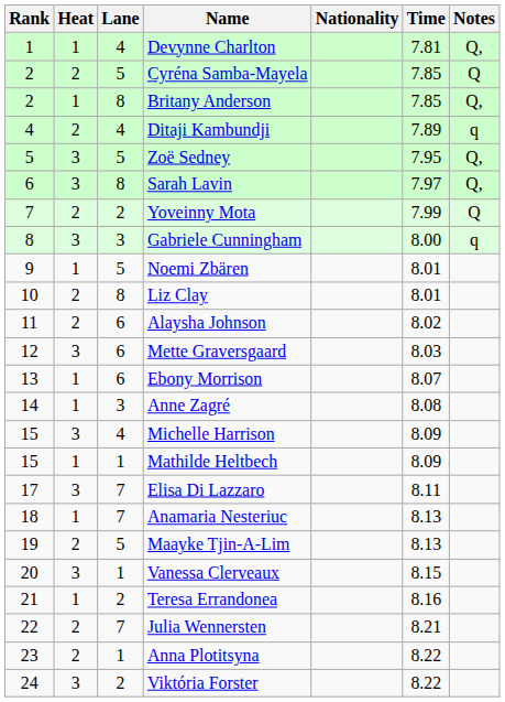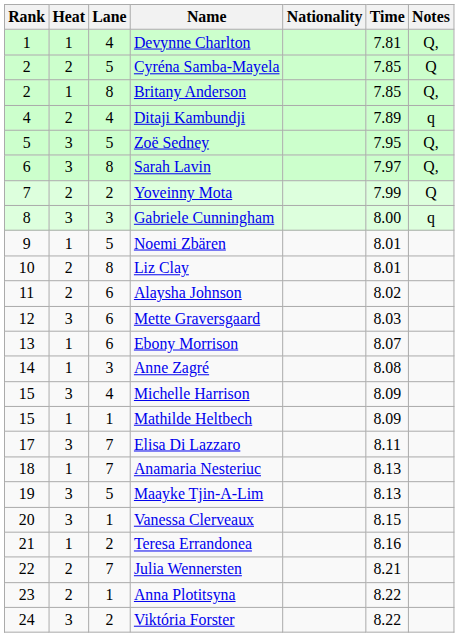 <table class="wikitable sortable" style="text-align:center">
 <tr>
 <th>Rank</th>
 <th>Heat</th>
 <th>Lane</th>
 <th>Name</th>
 <th>Nationality</th>
 <th>Time</th>
 <th>Notes</th>
 </tr>
 <tr bgcolor=ccffcc>
 <td>1</td>
 <td>1</td>
 <td>4</td>
 <td align=left><a href='#'>Devynne Charlton</a></td>
 <td align=left></td>
 <td>7.81</td>
 <td>Q, </td>
 </tr>
 <tr bgcolor=ccffcc>
 <td>2</td>
 <td>2</td>
 <td>5</td>
 <td align=left><a href='#'>Cyréna Samba-Mayela</a></td>
 <td align=left></td>
 <td>7.85</td>
 <td>Q</td>
 </tr>
 <tr bgcolor=ccffcc>
 <td>2</td>
 <td>1</td>
 <td>8</td>
 <td align=left><a href='#'>Britany Anderson</a></td>
 <td align=left></td>
 <td>7.85</td>
 <td>Q, </td>
 </tr>
 <tr bgcolor=ccffcc>
 <td>4</td>
 <td>2</td>
 <td>4</td>
 <td align=left><a href='#'>Ditaji Kambundji</a></td>
 <td align=left></td>
 <td>7.89</td>
 <td>q</td>
 </tr>
 <tr bgcolor=ccffcc>
 <td>5</td>
 <td>3</td>
 <td>5</td>
 <td align=left><a href='#'>Zoë Sedney</a></td>
 <td align=left></td>
 <td>7.95</td>
 <td>Q, </td>
 </tr>
 <tr bgcolor=ccffcc>
 <td>6</td>
 <td>3</td>
 <td>8</td>
 <td align=left><a href='#'>Sarah Lavin</a></td>
 <td align=left></td>
 <td>7.97</td>
 <td>Q, </td>
 </tr>
 <tr bgcolor=ddffdd>
 <td>7</td>
 <td>2</td>
 <td>2</td>
 <td align=left><a href='#'>Yoveinny Mota</a></td>
 <td align=left></td>
 <td>7.99</td>
 <td>Q</td>
 </tr>
 <tr bgcolor=ddffdd>
 <td>8</td>
 <td>3</td>
 <td>3</td>
 <td align=left><a href='#'>Gabriele Cunningham</a></td>
 <td align=left></td>
 <td>8.00</td>
 <td>q</td>
 </tr>
 <tr>
 <td>9</td>
 <td>1</td>
 <td>5</td>
 <td align=left><a href='#'>Noemi Zbären</a></td>
 <td align=left></td>
 <td>8.01</td>
 <td></td>
 </tr>
 <tr>
 <td>10</td>
 <td>2</td>
 <td>8</td>
 <td align=left><a href='#'>Liz Clay</a></td>
 <td align=left></td>
 <td>8.01</td>
 <td></td>
 </tr>
 <tr>
 <td>11</td>
 <td>2</td>
 <td>6</td>
 <td align=left><a href='#'>Alaysha Johnson</a></td>
 <td align=left></td>
 <td>8.02</td>
 <td></td>
 </tr>
 <tr>
 <td>12</td>
 <td>3</td>
 <td>6</td>
 <td align=left><a href='#'>Mette Graversgaard</a></td>
 <td align=left></td>
 <td>8.03</td>
 <td></td>
 </tr>
 <tr>
 <td>13</td>
 <td>1</td>
 <td>6</td>
 <td align=left><a href='#'>Ebony Morrison</a></td>
 <td align=left></td>
 <td>8.07</td>
 <td></td>
 </tr>
 <tr>
 <td>14</td>
 <td>1</td>
 <td>3</td>
 <td align=left><a href='#'>Anne Zagré</a></td>
 <td align=left></td>
 <td>8.08</td>
 <td></td>
 </tr>
 <tr>
 <td>15</td>
 <td>3</td>
 <td>4</td>
 <td align=left><a href='#'>Michelle Harrison</a></td>
 <td align=left></td>
 <td>8.09</td>
 <td></td>
 </tr>
 <tr>
 <td>15</td>
 <td>1</td>
 <td>1</td>
 <td align=left><a href='#'>Mathilde Heltbech</a></td>
 <td align=left></td>
 <td>8.09</td>
 <td></td>
 </tr>
 <tr>
 <td>17</td>
 <td>3</td>
 <td>7</td>
 <td align=left><a href='#'>Elisa Di Lazzaro</a></td>
 <td align=left></td>
 <td>8.11</td>
 <td></td>
 </tr>
 <tr>
 <td>18</td>
 <td>1</td>
 <td>7</td>
 <td align=left><a href='#'>Anamaria Nesteriuc</a></td>
 <td align=left></td>
 <td>8.13</td>
 <td></td>
 </tr>
 <tr>
 <td>19</td>
-<td>2</td>
+<td>3</td>
 <td>5</td>
 <td align=left><a href='#'>Maayke Tjin-A-Lim</a></td>
 <td align=left></td>
 <td>8.13</td>
 <td></td>
 </tr>
 <tr>
 <td>20</td>
 <td>3</td>
 <td>1</td>
 <td align=left><a href='#'>Vanessa Clerveaux</a></td>
 <td align=left></td>
 <td>8.15</td>
 <td></td>
 </tr>
 <tr>
 <td>21</td>
 <td>1</td>
 <td>2</td>
 <td align=left><a href='#'>Teresa Errandonea</a></td>
 <td align=left></td>
 <td>8.16</td>
 <td></td>
 </tr>
 <tr>
 <td>22</td>
 <td>2</td>
 <td>7</td>
 <td align=left><a href='#'>Julia Wennersten</a></td>
 <td align=left></td>
 <td>8.21</td>
 <td></td>
 </tr>
 <tr>
 <td>23</td>
 <td>2</td>
 <td>1</td>
 <td align=left><a href='#'>Anna Plotitsyna</a></td>
 <td align=left></td>
 <td>8.22</td>
 <td></td>
 </tr>
 <tr>
 <td>24</td>
 <td>3</td>
 <td>2</td>
 <td align=left><a href='#'>Viktória Forster</a></td>
 <td align=left></td>
 <td>8.22</td>
 <td></td>
 </tr>
 </table>
